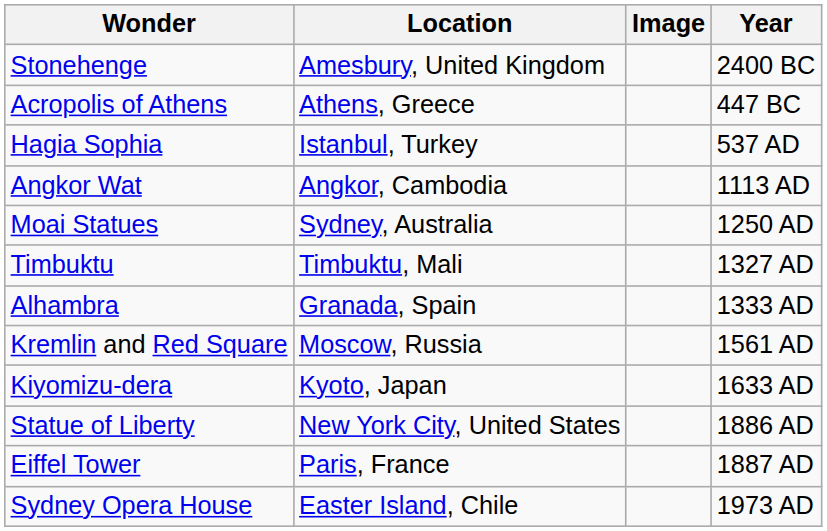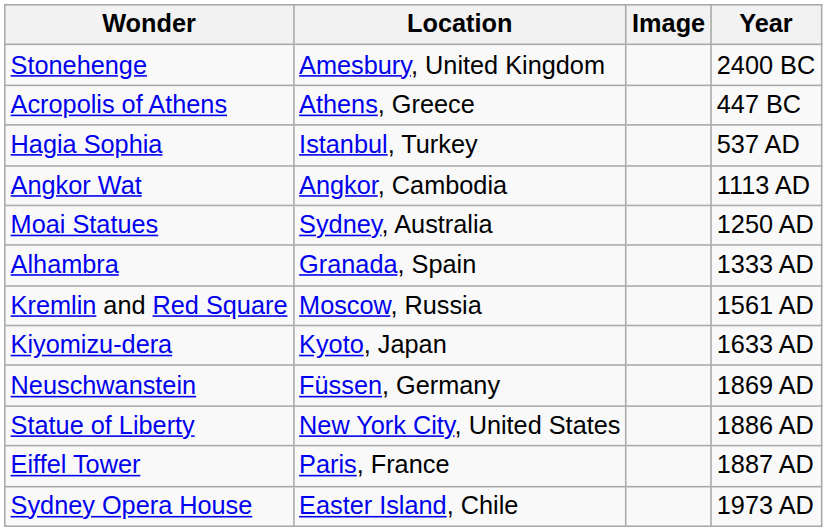 <table class="wikitable">
 <tr>
 <th>Wonder</th>
 <th>Location</th>
 <th>Image</th>
 <th>Year</th>
 </tr>
 <tr>
 <td><a href='#'>Stonehenge</a></td>
 <td><a href='#'>Amesbury</a>, United Kingdom</td>
 <td></td>
 <td>2400 BC</td>
 </tr>
 <tr>
 <td><a href='#'>Acropolis of Athens</a></td>
 <td><a href='#'>Athens</a>, Greece</td>
 <td></td>
 <td>447 BC</td>
 </tr>
 <tr>
 <td><a href='#'>Hagia Sophia</a></td>
 <td><a href='#'>Istanbul</a>, Turkey</td>
 <td></td>
 <td>537 AD</td>
 </tr>
 <tr>
 <td><a href='#'>Angkor Wat</a></td>
 <td><a href='#'>Angkor</a>, Cambodia</td>
 <td></td>
 <td>1113 AD</td>
 </tr>
 <tr>
 <td><a href='#'>Moai Statues</a></td>
 <td><a href='#'>Sydney</a>, Australia</td>
 <td></td>
 <td>1250 AD</td>
 </tr>
 <tr>
-<td><a href='#'>Timbuktu</a></td>
-<td><a href='#'>Timbuktu</a>, Mali</td>
-<td></td>
-<td>1327 AD</td>
-</tr>
-<tr>
 <td><a href='#'>Alhambra</a></td>
 <td><a href='#'>Granada</a>, Spain</td>
 <td></td>
 <td>1333 AD</td>
 </tr>
 <tr>
 <td><a href='#'>Kremlin</a> and <a href='#'>Red Square</a></td>
 <td><a href='#'>Moscow</a>, Russia</td>
 <td></td>
 <td>1561 AD</td>
 </tr>
 <tr>
 <td><a href='#'>Kiyomizu-dera</a></td>
 <td><a href='#'>Kyoto</a>, Japan</td>
 <td></td>
 <td>1633 AD</td>
+</tr>
+<tr>
+<td><a href='#'>Neuschwanstein</a></td>
+<td><a href='#'>Füssen</a>, Germany</td>
+<td></td>
+<td>1869 AD</td>
 </tr>
 <tr>
 <td><a href='#'>Statue of Liberty</a></td>
 <td><a href='#'>New York City</a>, United States</td>
 <td></td>
 <td>1886 AD</td>
 </tr>
 <tr>
 <td><a href='#'>Eiffel Tower</a></td>
 <td><a href='#'>Paris</a>, France</td>
 <td></td>
 <td>1887 AD</td>
 </tr>
 <tr>
 <td><a href='#'>Sydney Opera House</a></td>
 <td><a href='#'>Easter Island</a>, Chile</td>
 <td></td>
 <td>1973 AD</td>
 </tr>
 </table>
